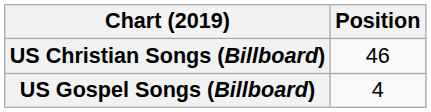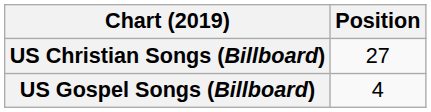 <table class="wikitable plainrowheaders sortable" style="text-align:center">
 <tr>
 <th scope="col">Chart (2019)</th>
 <th scope="col">Position</th>
 </tr>
 <tr>
 <th scope="row">US Christian Songs (<em>Billboard</em>)</th>
-<td>46</td>
+<td>27</td>
 </tr>
 <tr>
 <th scope="row">US Gospel Songs (<em>Billboard</em>)</th>
 <td>4</td>
 </tr>
 </table>
